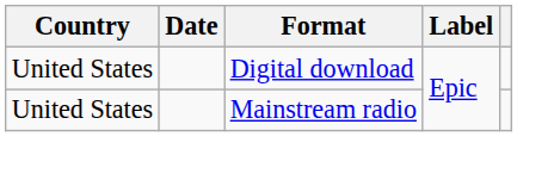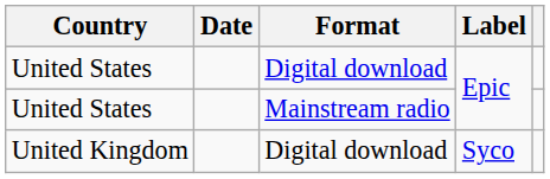 <table class="wikitable">
 <tr>
 <th>Country</th>
 <th>Date</th>
 <th>Format</th>
 <th>Label</th>
 <th></th>
 </tr>
 <tr>
 <td>United States</td>
 <td></td>
 <td><a href='#'>Digital download</a></td>
 <td rowspan="2"><a href='#'>Epic</a></td>
 <td></td>
 </tr>
 <tr>
 <td>United States</td>
 <td></td>
 <td><a href='#'>Mainstream radio</a></td>
 <td></td>
 </tr>
+<tr>
+<td>United Kingdom</td>
+<td></td>
+<td>Digital download</td>
+<td><a href='#'>Syco</a></td>
+<td></td>
+</tr>
 </table>
